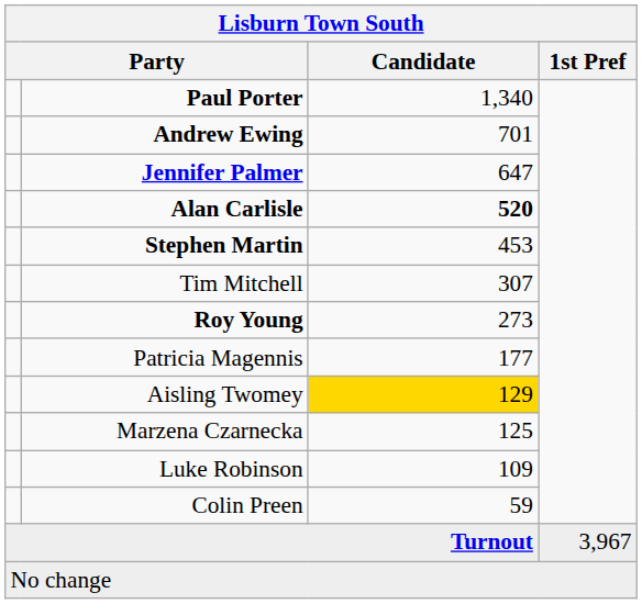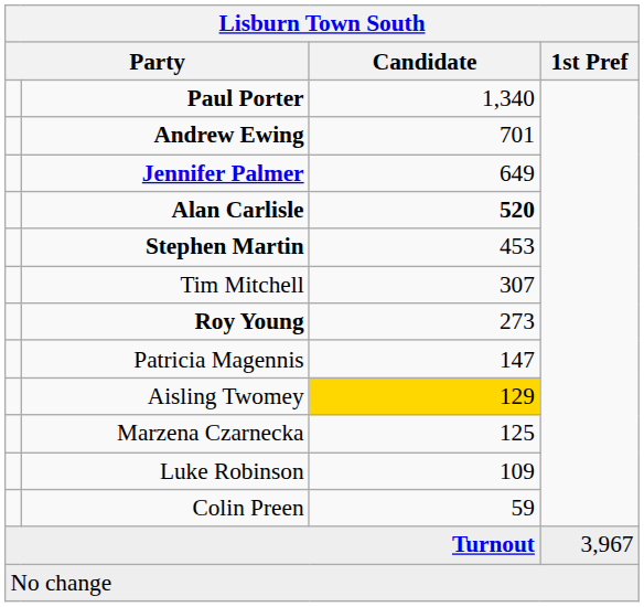 <table class="wikitable">
 <tr>
 <th colspan="4" align="center"><a href='#'>Lisburn Town South</a></th>
 </tr>
 <tr>
 <th colspan="2" align="center" width=200>Party</th>
 <th width=150>Candidate</th>
 <th width=60>1st Pref</th>
 </tr>
 <tr>
 <td></td>
 <td align="right"><strong>Paul Porter</strong></td>
 <td align="right">1,340</td>
 </tr>
 <tr>
 <td></td>
 <td align="right"><strong>Andrew Ewing</strong></td>
 <td align="right">701</td>
 </tr>
 <tr>
 <td></td>
 <td align="right"><strong><a href='#'>Jennifer Palmer</a></strong></td>
-<td align="right">647</td>
+<td align="right">649</td>
 </tr>
 <tr>
 <td></td>
 <td align="right"><strong>Alan Carlisle</strong></td>
 <td align="right"><strong>520</strong></td>
 </tr>
 <tr>
 <td></td>
 <td align="right"><strong>Stephen Martin</strong></td>
 <td align="right">453</td>
 </tr>
 <tr>
 <td></td>
 <td align="right">Tim Mitchell</td>
 <td align="right">307</td>
 </tr>
 <tr>
 <td></td>
 <td align="right"><strong>Roy Young</strong></td>
 <td align="right">273</td>
 </tr>
 <tr>
 <td></td>
 <td align="right">Patricia Magennis</td>
-<td align="right">177</td>
+<td align="right">147</td>
 </tr>
 <tr>
 <td></td>
 <td align="right">Aisling Twomey</td>
 <td align="right" style="background: gold;">129</td>
 </tr>
 <tr>
 <td></td>
 <td align="right">Marzena Czarnecka</td>
 <td align="right">125</td>
 </tr>
 <tr>
 <td></td>
 <td align="right">Luke Robinson</td>
 <td align="right">109</td>
 </tr>
 <tr>
 <td></td>
 <td align="right">Colin Preen</td>
 <td align="right">59</td>
 </tr>
 <tr bgcolor="EEEEEE">
 <td colspan=3 align="right"><strong><a href='#'>Turnout</a></strong></td>
 <td align="right">3,967</td>
 </tr>
 <tr>
 <td colspan=4 bgcolor="EEEEEE">No change</td>
 </tr>
 </table>
